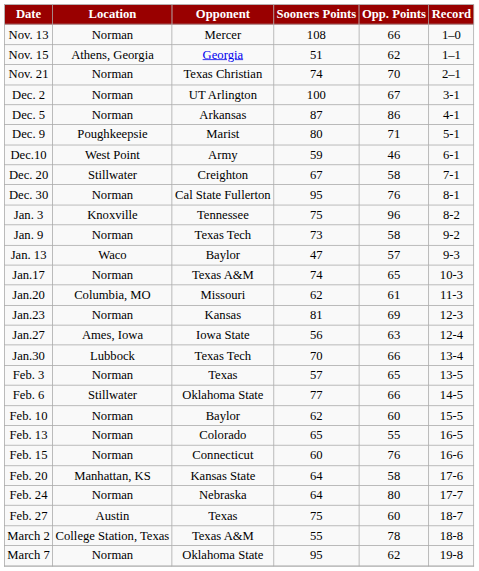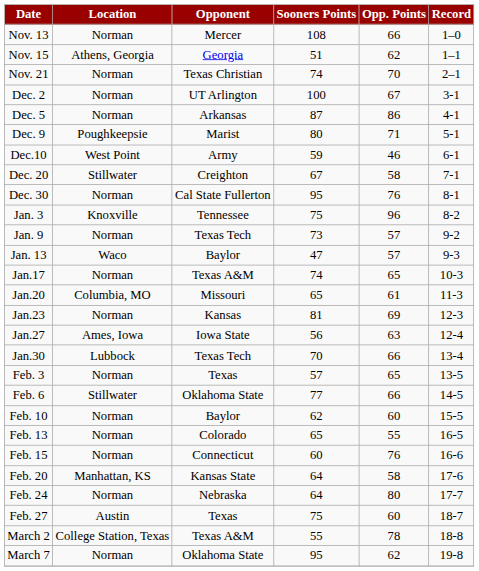 <table class="wikitable" style="text-align:center">
 <tr>
 <th style="background:#990000;color:white;">Date</th>
 <th style="background:#990000;color:white;">Location</th>
 <th style="background:#990000;color:white;">Opponent</th>
 <th style="background:#990000;color:white;">Sooners Points</th>
 <th style="background:#990000;color:white;">Opp. Points</th>
 <th style="background:#990000;color:white;">Record</th>
 </tr>
 <tr>
 <td>Nov. 13</td>
 <td>Norman</td>
 <td>Mercer</td>
 <td>108</td>
 <td>66</td>
 <td>1–0</td>
 </tr>
 <tr>
 <td>Nov. 15</td>
 <td>Athens, Georgia</td>
 <td><a href='#'>Georgia</a></td>
 <td>51</td>
 <td>62</td>
 <td>1–1</td>
 </tr>
 <tr>
 <td>Nov. 21</td>
 <td>Norman</td>
 <td>Texas Christian</td>
 <td>74</td>
 <td>70</td>
 <td>2–1</td>
 </tr>
 <tr>
 <td>Dec. 2</td>
 <td>Norman</td>
 <td>UT Arlington</td>
 <td>100</td>
 <td>67</td>
 <td>3-1</td>
 </tr>
 <tr>
 <td>Dec. 5</td>
 <td>Norman</td>
 <td>Arkansas</td>
 <td>87</td>
 <td>86</td>
 <td>4-1</td>
 </tr>
 <tr>
 <td>Dec. 9</td>
 <td>Poughkeepsie</td>
 <td>Marist</td>
 <td>80</td>
 <td>71</td>
 <td>5-1</td>
 </tr>
 <tr>
 <td>Dec.10</td>
 <td>West Point</td>
 <td>Army</td>
 <td>59</td>
 <td>46</td>
 <td>6-1</td>
 </tr>
 <tr>
 <td>Dec. 20</td>
 <td>Stillwater</td>
 <td>Creighton</td>
 <td>67</td>
 <td>58</td>
 <td>7-1</td>
 </tr>
 <tr>
 <td>Dec. 30</td>
 <td>Norman</td>
 <td>Cal State Fullerton</td>
 <td>95</td>
 <td>76</td>
 <td>8-1</td>
 </tr>
 <tr>
 <td>Jan. 3</td>
 <td>Knoxville</td>
 <td>Tennessee</td>
 <td>75</td>
 <td>96</td>
 <td>8-2</td>
 </tr>
 <tr>
 <td>Jan. 9</td>
 <td>Norman</td>
 <td>Texas Tech</td>
 <td>73</td>
-<td>58</td>
+<td>57</td>
 <td>9-2</td>
 </tr>
 <tr>
 <td>Jan. 13</td>
 <td>Waco</td>
 <td>Baylor</td>
 <td>47</td>
 <td>57</td>
 <td>9-3</td>
 </tr>
 <tr>
 <td>Jan.17</td>
 <td>Norman</td>
 <td>Texas A&M</td>
 <td>74</td>
 <td>65</td>
 <td>10-3</td>
 </tr>
 <tr>
 <td>Jan.20</td>
 <td>Columbia, MO</td>
 <td>Missouri</td>
-<td>62</td>
+<td>65</td>
 <td>61</td>
 <td>11-3</td>
 </tr>
 <tr>
 <td>Jan.23</td>
 <td>Norman</td>
 <td>Kansas</td>
 <td>81</td>
 <td>69</td>
 <td>12-3</td>
 </tr>
 <tr>
 <td>Jan.27</td>
 <td>Ames, Iowa</td>
 <td>Iowa State</td>
 <td>56</td>
 <td>63</td>
 <td>12-4</td>
 </tr>
 <tr>
 <td>Jan.30</td>
 <td>Lubbock</td>
 <td>Texas Tech</td>
 <td>70</td>
 <td>66</td>
 <td>13-4</td>
 </tr>
 <tr>
 <td>Feb. 3</td>
 <td>Norman</td>
 <td>Texas</td>
 <td>57</td>
 <td>65</td>
 <td>13-5</td>
 </tr>
 <tr>
 <td>Feb. 6</td>
 <td>Stillwater</td>
 <td>Oklahoma State</td>
 <td>77</td>
 <td>66</td>
 <td>14-5</td>
 </tr>
 <tr>
 <td>Feb. 10</td>
 <td>Norman</td>
 <td>Baylor</td>
 <td>62</td>
 <td>60</td>
 <td>15-5</td>
 </tr>
 <tr>
 <td>Feb. 13</td>
 <td>Norman</td>
 <td>Colorado</td>
 <td>65</td>
 <td>55</td>
 <td>16-5</td>
 </tr>
 <tr>
 <td>Feb. 15</td>
 <td>Norman</td>
 <td>Connecticut</td>
 <td>60</td>
 <td>76</td>
 <td>16-6</td>
 </tr>
 <tr>
 <td>Feb. 20</td>
 <td>Manhattan, KS</td>
 <td>Kansas State</td>
 <td>64</td>
 <td>58</td>
 <td>17-6</td>
 </tr>
 <tr>
 <td>Feb. 24</td>
 <td>Norman</td>
 <td>Nebraska</td>
 <td>64</td>
 <td>80</td>
 <td>17-7</td>
 </tr>
 <tr>
 <td>Feb. 27</td>
 <td>Austin</td>
 <td>Texas</td>
 <td>75</td>
 <td>60</td>
 <td>18-7</td>
 </tr>
 <tr>
 <td>March 2</td>
 <td>College Station, Texas</td>
 <td>Texas A&M</td>
 <td>55</td>
 <td>78</td>
 <td>18-8</td>
 </tr>
 <tr>
 <td>March 7</td>
 <td>Norman</td>
 <td>Oklahoma State</td>
 <td>95</td>
 <td>62</td>
 <td>19-8</td>
 </tr>
 <tr>
 </tr>
 </table>
